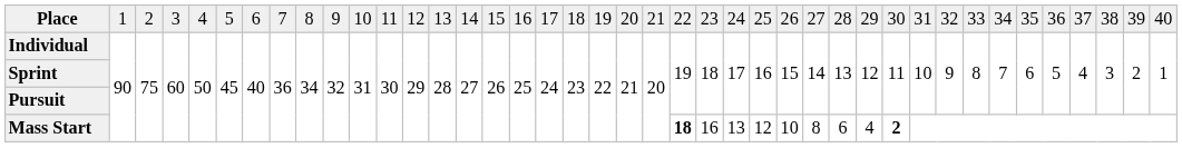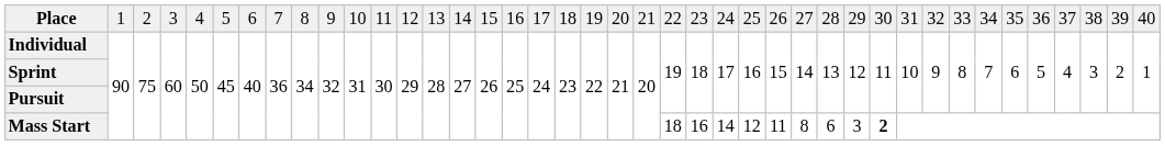 <table border="1" cellpadding="2" cellspacing="0" style="border:1px solid #C0C0C0; border-collapse:collapse; font-size:86%; margin-top:1em; text-align:center" width="900">
 <tr bgcolor="#F0F0F0">
 <td width=150><strong>Place</strong></td>
 <td width=25>1</td>
 <td width=25>2</td>
 <td width=25>3</td>
 <td width=25>4</td>
 <td width=25>5</td>
 <td width=25>6</td>
 <td width=25>7</td>
 <td width=25>8</td>
 <td width=25>9</td>
 <td width=25>10</td>
 <td width=25>11</td>
 <td width=25>12</td>
 <td width=25>13</td>
 <td width=25>14</td>
 <td width=25>15</td>
 <td width=25>16</td>
 <td width=25>17</td>
 <td width=25>18</td>
 <td width=25>19</td>
 <td width=25>20</td>
 <td width=25>21</td>
 <td width=25>22</td>
 <td width=25>23</td>
 <td width=25>24</td>
 <td width=25>25</td>
 <td width=25>26</td>
 <td width=25>27</td>
 <td width=25>28</td>
 <td width=25>29</td>
 <td width=25>30</td>
 <td width=25>31</td>
 <td width=25>32</td>
 <td width=25>33</td>
 <td width=25>34</td>
 <td width=25>35</td>
 <td width=25>36</td>
 <td width=25>37</td>
 <td width=25>38</td>
 <td width=25>39</td>
 <td width=25>40</td>
 </tr>
 <tr>
 <td style="background:#F0F0F0; text-align:left"><strong>Individual</strong></td>
 <td rowspan=4>90</td>
 <td rowspan=4>75</td>
 <td rowspan=4>60</td>
 <td rowspan=4>50</td>
 <td rowspan=4>45</td>
 <td rowspan=4>40</td>
 <td rowspan=4>36</td>
 <td rowspan=4>34</td>
 <td rowspan=4>32</td>
 <td rowspan=4>31</td>
 <td rowspan=4>30</td>
 <td rowspan=4>29</td>
 <td rowspan=4>28</td>
 <td rowspan=4>27</td>
 <td rowspan=4>26</td>
 <td rowspan=4>25</td>
 <td rowspan=4>24</td>
 <td rowspan=4>23</td>
 <td rowspan=4>22</td>
 <td rowspan=4>21</td>
 <td rowspan=4>20</td>
 <td rowspan=3>19</td>
 <td rowspan=3>18</td>
 <td rowspan=3>17</td>
 <td rowspan=3>16</td>
 <td rowspan=3>15</td>
 <td rowspan=3>14</td>
 <td rowspan=3>13</td>
 <td rowspan=3>12</td>
 <td rowspan=3>11</td>
 <td rowspan=3>10</td>
 <td rowspan=3>9</td>
 <td rowspan=3>8</td>
 <td rowspan=3>7</td>
 <td rowspan=3>6</td>
 <td rowspan=3>5</td>
 <td rowspan=3>4</td>
 <td rowspan=3>3</td>
 <td rowspan=3>2</td>
 <td rowspan=3>1</td>
 </tr>
 <tr>
 <td style="background:#F0F0F0; text-align:left"><strong>Sprint</strong></td>
 </tr>
 <tr>
 <td style="background:#F0F0F0; text-align:left"><strong>Pursuit</strong></td>
 </tr>
 <tr>
 <td style="background:#F0F0F0; text-align:left"><strong>Mass Start</strong></td>
-<td><strong>18</strong></td>
+<td>18</td>
 <td>16</td>
-<td>13</td>
+<td>14</td>
 <td>12</td>
-<td>10</td>
+<td>11</td>
 <td>8</td>
 <td>6</td>
-<td>4</td>
+<td>3</td>
 <td><strong>2</strong></td>
 </tr>
 </table>
